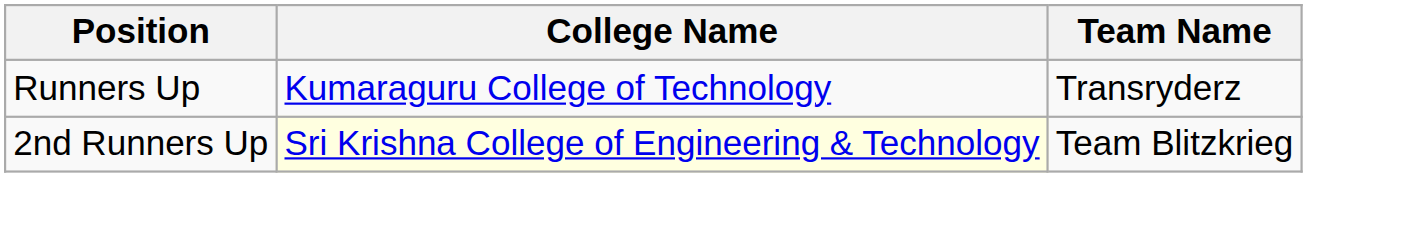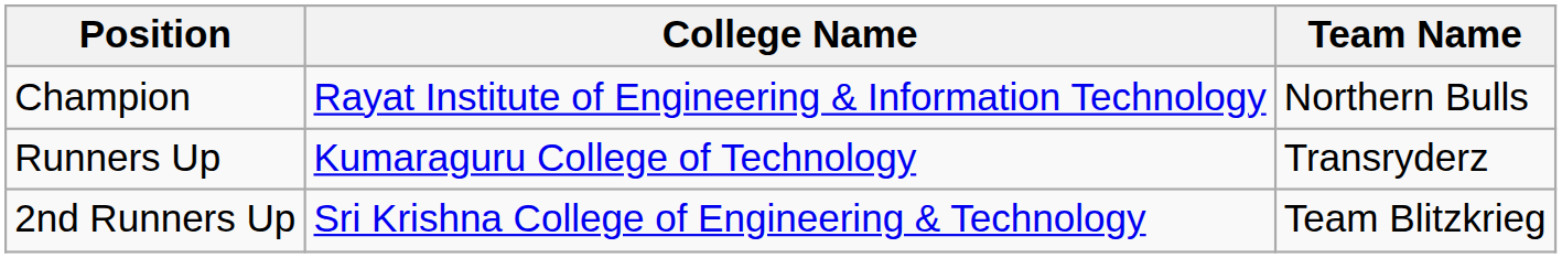 <table class="wikitable">
 <tr>
 <th>Position</th>
 <th>College Name</th>
 <th>Team Name</th>
+</tr>
+<tr>
+<td>Champion</td>
+<td><a href='#'>Rayat Institute of Engineering & Information Technology</a></td>
+<td>Northern Bulls</td>
 </tr>
 <tr>
 <td>Runners Up</td>
 <td><a href='#'>Kumaraguru College of Technology</a></td>
 <td>Transryderz</td>
 </tr>
 <tr>
 <td>2nd Runners Up</td>
-<td style="background: lightyellow;"><a href='#'>Sri Krishna College of Engineering & Technology</a></td>
+<td><a href='#'>Sri Krishna College of Engineering & Technology</a></td>
 <td>Team Blitzkrieg</td>
 </tr>
 </table>
